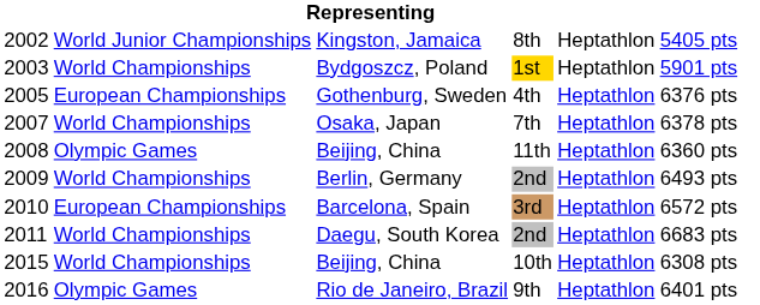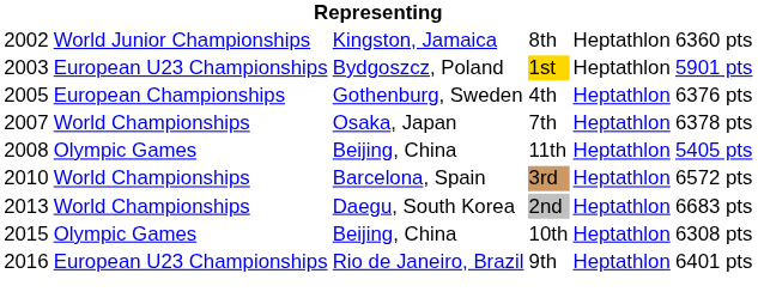 <table>
 <tr>
 <th colspan="6">Representing </th>
 </tr>
 <tr>
 <td>2002</td>
 <td><a href='#'>World Junior Championships</a></td>
 <td><a href='#'>Kingston, Jamaica</a></td>
 <td>8th</td>
 <td>Heptathlon</td>
-<td><a href='#'>5405 pts</a></td>
+<td>6360 pts</td>
 </tr>
 <tr>
 <td>2003</td>
-<td><a href='#'>World Championships</a></td>
+<td><a href='#'>European U23 Championships</a></td>
 <td><a href='#'>Bydgoszcz</a>, Poland</td>
 <td bgcolor=gold>1st</td>
 <td>Heptathlon</td>
 <td><a href='#'>5901 pts</a></td>
 </tr>
 <tr>
 <td>2005</td>
 <td><a href='#'>European Championships</a></td>
 <td><a href='#'>Gothenburg</a>, Sweden</td>
 <td>4th</td>
 <td><a href='#'>Heptathlon</a></td>
 <td>6376 pts</td>
 </tr>
 <tr>
 <td>2007</td>
 <td><a href='#'>World Championships</a></td>
 <td><a href='#'>Osaka</a>, Japan</td>
 <td>7th</td>
 <td><a href='#'>Heptathlon</a></td>
 <td>6378 pts</td>
 </tr>
 <tr>
 <td>2008</td>
 <td><a href='#'>Olympic Games</a></td>
 <td><a href='#'>Beijing</a>, China</td>
 <td>11th</td>
 <td><a href='#'>Heptathlon</a></td>
-<td>6360 pts</td>
-</tr>
-<tr>
-<td>2009</td>
-<td><a href='#'>World Championships</a></td>
-<td><a href='#'>Berlin</a>, Germany</td>
-<td bgcolor=silver>2nd</td>
-<td><a href='#'>Heptathlon</a></td>
-<td>6493 pts</td>
+<td><a href='#'>5405 pts</a></td>
 </tr>
 <tr>
 <td>2010</td>
-<td><a href='#'>European Championships</a></td>
+<td><a href='#'>World Championships</a></td>
 <td><a href='#'>Barcelona</a>, Spain</td>
 <td bgcolor=CC9966>3rd</td>
 <td><a href='#'>Heptathlon</a></td>
 <td>6572 pts</td>
 </tr>
 <tr>
-<td>2011</td>
+<td>2013</td>
 <td><a href='#'>World Championships</a></td>
 <td><a href='#'>Daegu</a>, South Korea</td>
 <td bgcolor=silver>2nd</td>
 <td><a href='#'>Heptathlon</a></td>
 <td>6683 pts</td>
 </tr>
 <tr>
 <td>2015</td>
-<td><a href='#'>World Championships</a></td>
+<td><a href='#'>Olympic Games</a></td>
 <td><a href='#'>Beijing</a>, China</td>
 <td>10th</td>
 <td><a href='#'>Heptathlon</a></td>
 <td>6308 pts</td>
 </tr>
 <tr>
 <td>2016</td>
-<td><a href='#'>Olympic Games</a></td>
+<td><a href='#'>European U23 Championships</a></td>
 <td><a href='#'>Rio de Janeiro, Brazil</a></td>
 <td>9th</td>
 <td><a href='#'>Heptathlon</a></td>
 <td>6401 pts</td>
 </tr>
 </table>
